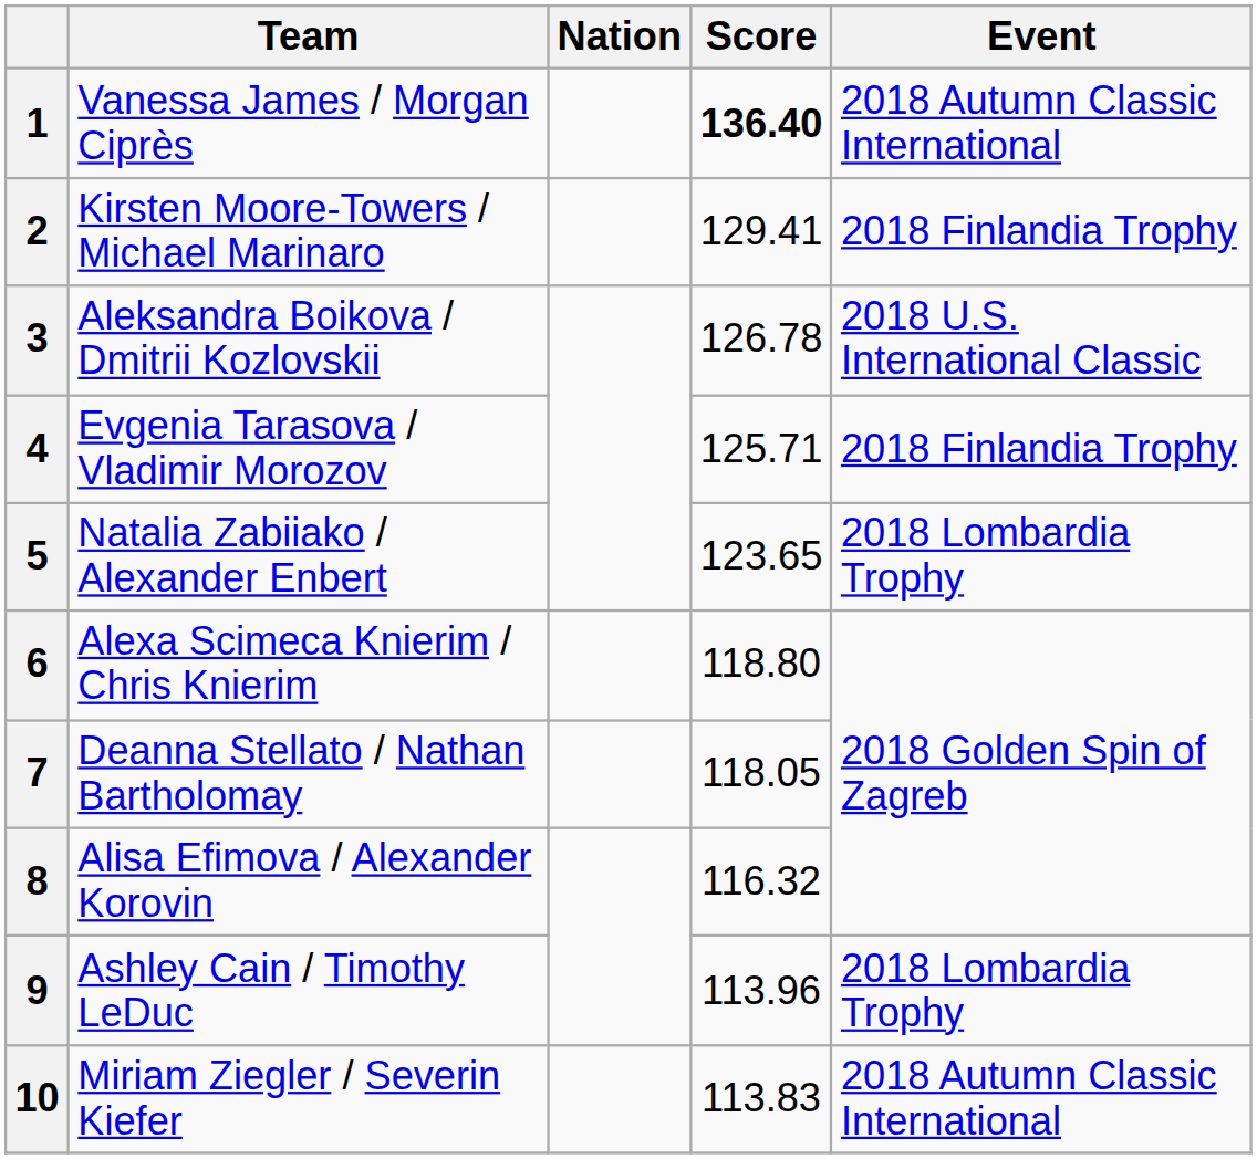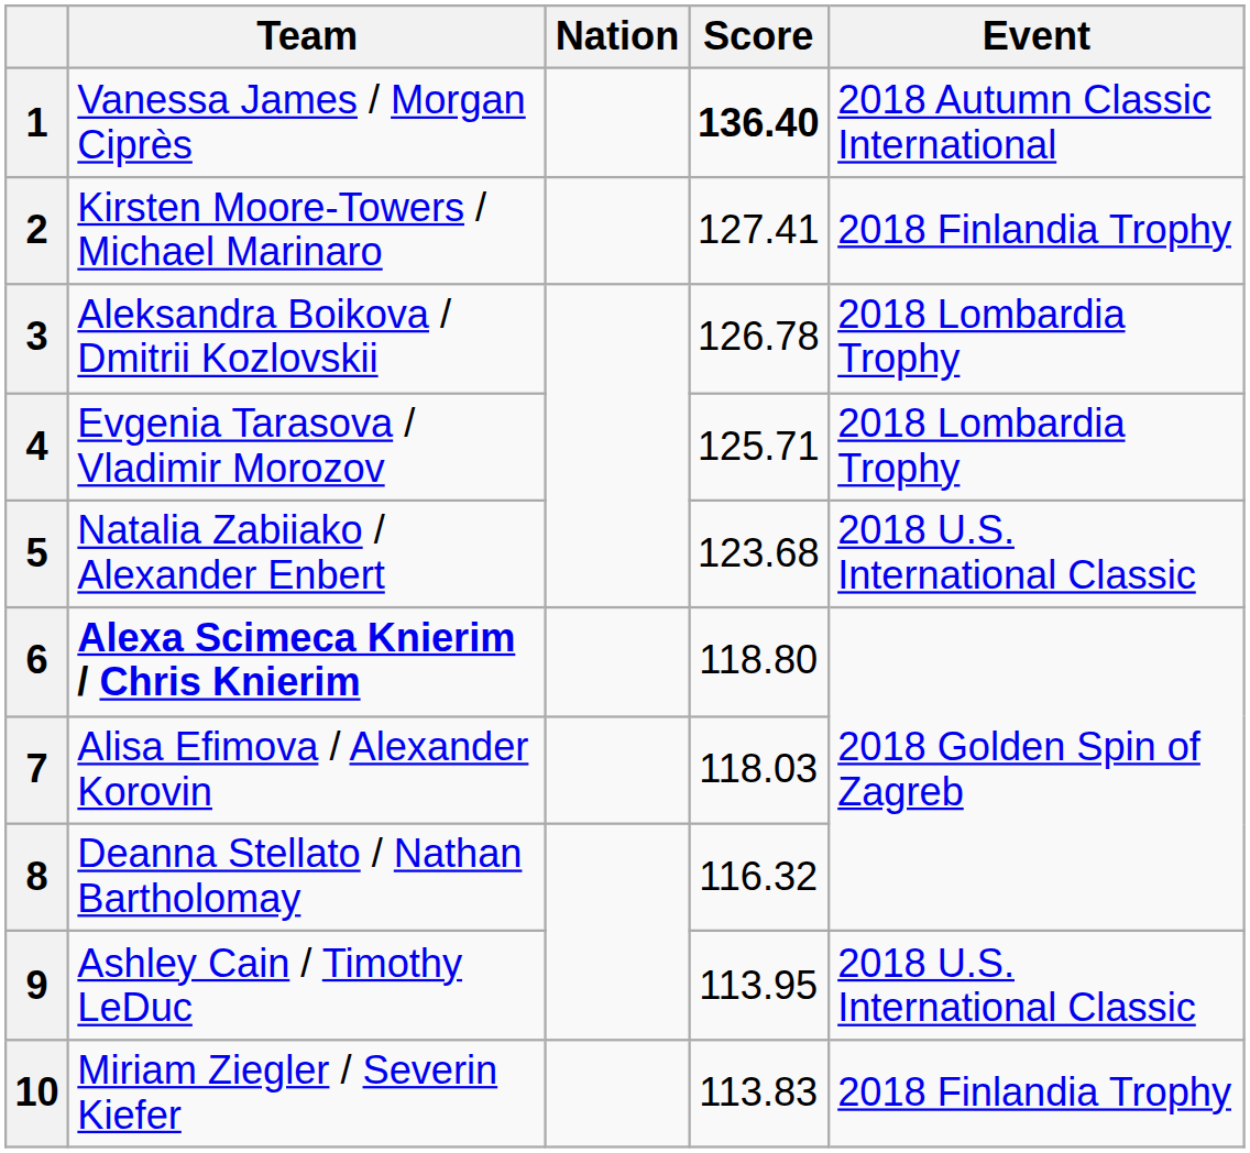 <table class="wikitable sortable" style="text-align:left; width:80%">
 <tr>
 <th scope="col"></th>
 <th scope="col">Team</th>
 <th scope="col">Nation</th>
 <th scope="col">Score</th>
 <th scope="col">Event</th>
 </tr>
 <tr>
 <th scope="row">1</th>
 <td><a href='#'>Vanessa James</a> / <a href='#'>Morgan Ciprès</a></td>
 <td></td>
 <td style="text-align:center;"><strong>136.40</strong></td>
 <td><a href='#'>2018 Autumn Classic International</a></td>
 </tr>
 <tr>
 <th scope="row">2</th>
 <td><a href='#'>Kirsten Moore-Towers</a> / <a href='#'>Michael Marinaro</a></td>
 <td></td>
-<td style="text-align:center;">129.41</td>
+<td style="text-align:center;">127.41</td>
 <td><a href='#'>2018 Finlandia Trophy</a></td>
 </tr>
 <tr>
 <th scope="row">3</th>
 <td><a href='#'>Aleksandra Boikova</a> / <a href='#'>Dmitrii Kozlovskii</a></td>
 <td rowspan="3"></td>
 <td style="text-align:center;">126.78</td>
-<td><a href='#'>2018 U.S. International Classic</a></td>
+<td><a href='#'>2018 Lombardia Trophy</a></td>
 </tr>
 <tr>
 <th scope="row">4</th>
 <td><a href='#'>Evgenia Tarasova</a> / <a href='#'>Vladimir Morozov</a></td>
 <td style="text-align:center;">125.71</td>
-<td><a href='#'>2018 Finlandia Trophy</a></td>
+<td><a href='#'>2018 Lombardia Trophy</a></td>
 </tr>
 <tr>
 <th scope="row">5</th>
 <td><a href='#'>Natalia Zabiiako</a> / <a href='#'>Alexander Enbert</a></td>
-<td style="text-align:center;">123.65</td>
-<td><a href='#'>2018 Lombardia Trophy</a></td>
+<td style="text-align:center;">123.68</td>
+<td><a href='#'>2018 U.S. International Classic</a></td>
 </tr>
 <tr>
 <th scope="row">6</th>
-<td><a href='#'>Alexa Scimeca Knierim</a> / <a href='#'>Chris Knierim</a></td>
+<td><strong><a href='#'>Alexa Scimeca Knierim</a> / <a href='#'>Chris Knierim</a></strong></td>
 <td></td>
 <td style="text-align:center;">118.80</td>
 <td rowspan="3"><a href='#'>2018 Golden Spin of Zagreb</a></td>
 </tr>
 <tr>
 <th scope="row">7</th>
-<td><a href='#'>Deanna Stellato</a> / <a href='#'>Nathan Bartholomay</a></td>
+<td><a href='#'>Alisa Efimova</a> / <a href='#'>Alexander Korovin</a></td>
 <td></td>
-<td style="text-align:center;">118.05</td>
+<td style="text-align:center;">118.03</td>
 </tr>
 <tr>
 <th scope="row">8</th>
-<td><a href='#'>Alisa Efimova</a> / <a href='#'>Alexander Korovin</a></td>
+<td><a href='#'>Deanna Stellato</a> / <a href='#'>Nathan Bartholomay</a></td>
 <td rowspan="2"></td>
 <td style="text-align:center;">116.32</td>
 </tr>
 <tr>
 <th scope="row">9</th>
 <td><a href='#'>Ashley Cain</a> / <a href='#'>Timothy LeDuc</a></td>
-<td style="text-align:center;">113.96</td>
-<td><a href='#'>2018 Lombardia Trophy</a></td>
+<td style="text-align:center;">113.95</td>
+<td><a href='#'>2018 U.S. International Classic</a></td>
 </tr>
 <tr>
 <th scope="row">10</th>
 <td><a href='#'>Miriam Ziegler</a> / <a href='#'>Severin Kiefer</a></td>
 <td></td>
 <td style="text-align:center;">113.83</td>
-<td><a href='#'>2018 Autumn Classic International</a></td>
+<td><a href='#'>2018 Finlandia Trophy</a></td>
 </tr>
 </table>
